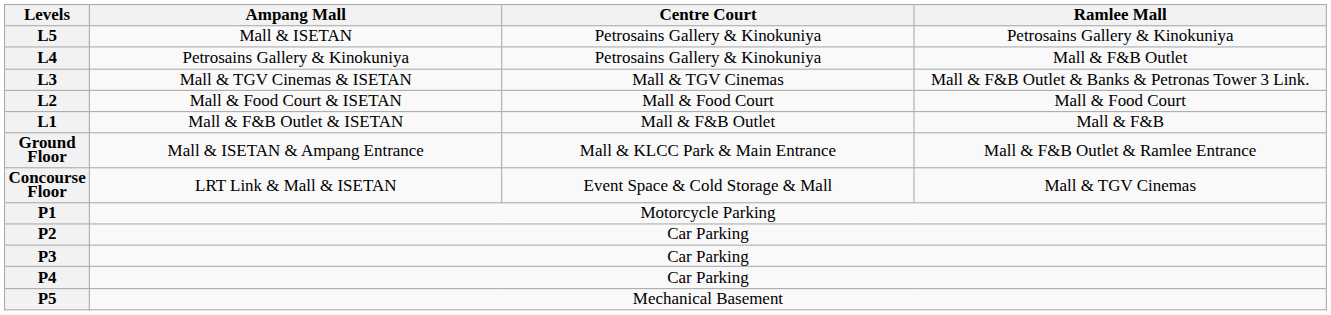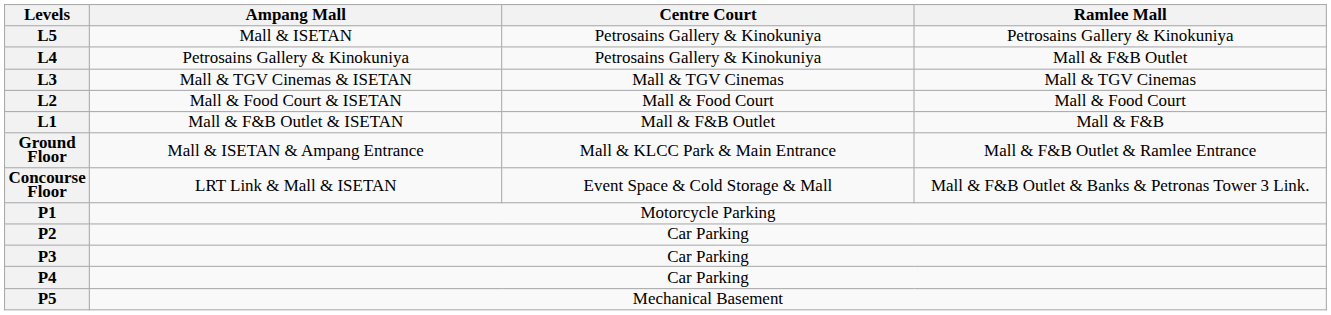 <table class="wikitable" style="line-height:0.8;">
 <tr>
 <th>Levels</th>
 <th style="width:28em;">Ampang Mall</th>
 <th style="width:28em;">Centre Court</th>
 <th style="width:28em;">Ramlee Mall</th>
 </tr>
 <tr align=center>
 <th>L5</th>
 <td>Mall & ISETAN</td>
 <td>Petrosains Gallery & Kinokuniya</td>
 <td>Petrosains Gallery & Kinokuniya</td>
 </tr>
 <tr align=center>
 <th>L4</th>
 <td>Petrosains Gallery & Kinokuniya</td>
 <td>Petrosains Gallery & Kinokuniya</td>
 <td>Mall & F&B Outlet</td>
 </tr>
 <tr align=center>
 <th>L3</th>
 <td>Mall & TGV Cinemas & ISETAN</td>
 <td>Mall & TGV Cinemas</td>
-<td>Mall & F&B Outlet & Banks & Petronas Tower 3 Link.</td>
+<td>Mall & TGV Cinemas</td>
 </tr>
 <tr align=center>
 <th>L2</th>
 <td>Mall & Food Court & ISETAN</td>
 <td>Mall & Food Court</td>
 <td>Mall & Food Court</td>
 </tr>
 <tr align=center>
 <th>L1</th>
 <td>Mall & F&B Outlet & ISETAN</td>
 <td>Mall & F&B Outlet</td>
 <td>Mall & F&B</td>
 </tr>
 <tr align=center>
 <th>Ground Floor</th>
 <td>Mall & ISETAN & Ampang Entrance</td>
 <td>Mall & KLCC Park & Main Entrance</td>
 <td>Mall & F&B Outlet & Ramlee Entrance</td>
 </tr>
 <tr align=center>
 <th>Concourse Floor</th>
 <td>LRT Link & Mall & ISETAN</td>
 <td>Event Space & Cold Storage & Mall</td>
-<td>Mall & TGV Cinemas</td>
+<td>Mall & F&B Outlet & Banks & Petronas Tower 3 Link.</td>
 </tr>
 <tr align=center>
 <th>P1</th>
 <td colspan=3>Motorcycle Parking</td>
 </tr>
 <tr align=center>
 <th>P2</th>
 <td colspan=3>Car Parking</td>
 </tr>
 <tr align=center>
 <th>P3</th>
 <td colspan=3>Car Parking</td>
 </tr>
 <tr align=center>
 <th>P4</th>
 <td colspan=3>Car Parking</td>
 </tr>
 <tr align=center>
 <th>P5</th>
 <td colspan=3>Mechanical Basement</td>
 </tr>
 </table>
